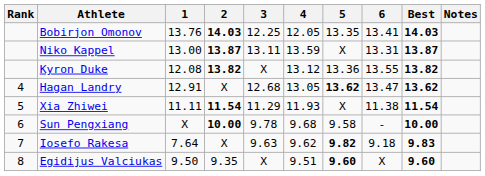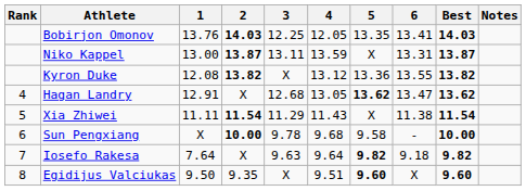 <table class="wikitable sortable" style="text-align:center">
 <tr>
 <th>Rank</th>
 <th>Athlete</th>
 <th>1</th>
 <th>2</th>
 <th>3</th>
 <th>4</th>
 <th>5</th>
 <th>6</th>
 <th>Best</th>
 <th>Notes</th>
 </tr>
 <tr>
 <td></td>
 <td style="text-align:left"><a href='#'>Bobirjon Omonov</a><br></td>
 <td>13.76</td>
 <td><strong>14.03</strong></td>
 <td>12.25</td>
 <td>12.05</td>
 <td>13.35</td>
 <td>13.41</td>
 <td><strong>14.03</strong></td>
 <td></td>
 </tr>
 <tr>
 <td></td>
 <td style="text-align:left"><a href='#'>Niko Kappel</a><br></td>
 <td>13.00</td>
 <td><strong>13.87</strong></td>
 <td>13.11</td>
 <td>13.59</td>
 <td>X</td>
 <td>13.31</td>
 <td><strong>13.87</strong></td>
 <td></td>
 </tr>
 <tr>
 <td></td>
 <td style="text-align:left"><a href='#'>Kyron Duke</a><br></td>
 <td>12.08</td>
 <td><strong>13.82</strong></td>
 <td>X</td>
 <td>13.12</td>
 <td>13.36</td>
 <td>13.55</td>
 <td><strong>13.82</strong></td>
 <td></td>
 </tr>
 <tr>
 <td>4</td>
 <td style="text-align:left"><a href='#'>Hagan Landry</a><br></td>
 <td>12.91</td>
 <td>X</td>
 <td>12.68</td>
 <td>13.05</td>
 <td><strong>13.62</strong></td>
 <td>13.47</td>
 <td><strong>13.62</strong></td>
 <td></td>
 </tr>
 <tr>
 <td>5</td>
 <td style="text-align:left"><a href='#'>Xia Zhiwei</a><br></td>
 <td>11.11</td>
 <td><strong>11.54</strong></td>
 <td>11.29</td>
-<td>11.93</td>
+<td>11.43</td>
 <td>X</td>
 <td>11.38</td>
 <td><strong>11.54</strong></td>
 <td></td>
 </tr>
 <tr>
 <td>6</td>
 <td style="text-align:left"><a href='#'>Sun Pengxiang</a><br></td>
 <td>X</td>
 <td><strong>10.00</strong></td>
 <td>9.78</td>
 <td>9.68</td>
 <td>9.58</td>
 <td>-</td>
 <td><strong>10.00</strong></td>
 <td></td>
 </tr>
 <tr>
 <td>7</td>
 <td style="text-align:left"><a href='#'>Iosefo Rakesa</a><br></td>
 <td>7.64</td>
 <td>X</td>
 <td>9.63</td>
-<td>9.62</td>
+<td>9.64</td>
 <td><strong>9.82</strong></td>
 <td>9.18</td>
-<td><strong>9.83</strong></td>
+<td><strong>9.82</strong></td>
 <td></td>
 </tr>
 <tr>
 <td>8</td>
 <td style="text-align:left"><a href='#'>Egidijus Valciukas</a><br></td>
 <td>9.50</td>
 <td>9.35</td>
 <td>X</td>
 <td>9.51</td>
 <td><strong>9.60</strong></td>
 <td>X</td>
 <td><strong>9.60</strong></td>
 <td></td>
 </tr>
 </table>
